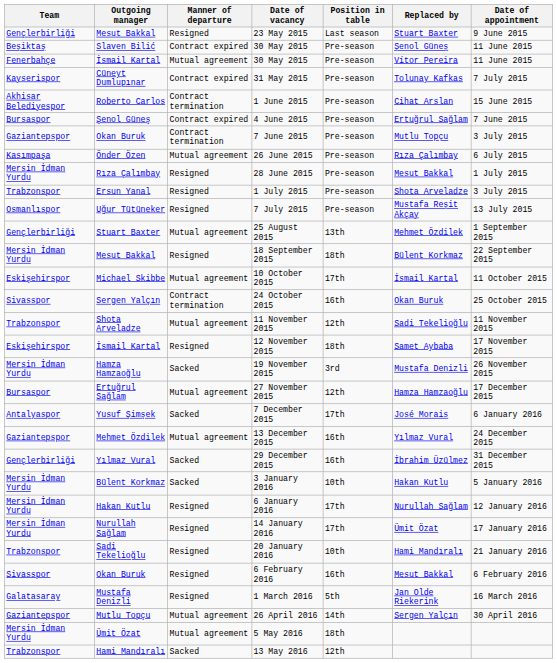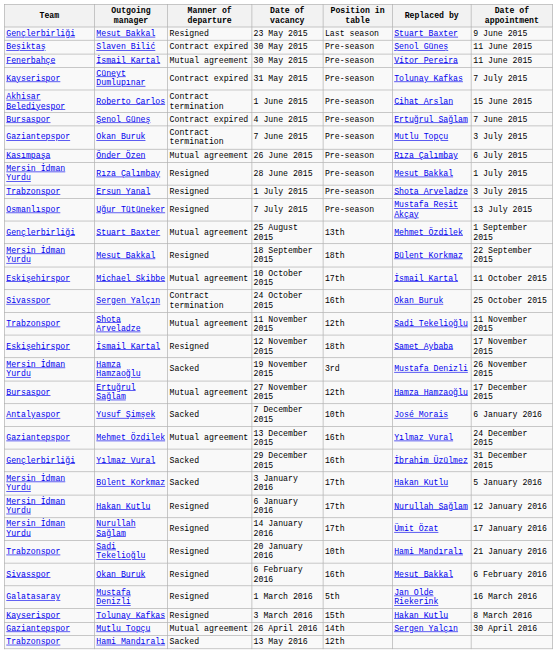 <table class="wikitable sortable">
 <tr>
 <th>Team</th>
 <th>Outgoing manager</th>
 <th>Manner of departure</th>
 <th>Date of vacancy</th>
 <th>Position in table</th>
 <th>Replaced by</th>
 <th>Date of appointment</th>
 </tr>
 <tr>
 <td><a href='#'>Gençlerbirliği</a></td>
 <td> <a href='#'>Mesut Bakkal</a></td>
 <td>Resigned</td>
 <td>23 May 2015 </td>
 <td>Last season</td>
 <td> <a href='#'>Stuart Baxter</a></td>
 <td>9 June 2015 </td>
 </tr>
 <tr>
 <td><a href='#'>Beşiktaş</a></td>
 <td> <a href='#'>Slaven Bilić</a></td>
 <td>Contract expired</td>
 <td>30 May 2015 </td>
 <td>Pre-season</td>
 <td> <a href='#'>Şenol Güneş</a></td>
 <td>11 June 2015 </td>
 </tr>
 <tr>
 <td><a href='#'>Fenerbahçe</a></td>
 <td> <a href='#'>İsmail Kartal</a></td>
 <td>Mutual agreement</td>
 <td>30 May 2015 </td>
 <td>Pre-season</td>
 <td> <a href='#'>Vítor Pereira</a></td>
 <td>11 June 2015 </td>
 </tr>
 <tr>
 <td><a href='#'>Kayserispor</a></td>
 <td> <a href='#'>Cüneyt Dumlupınar</a></td>
 <td>Contract expired</td>
 <td>31 May 2015</td>
 <td>Pre-season</td>
 <td> <a href='#'>Tolunay Kafkas</a></td>
 <td>7 July 2015 </td>
 </tr>
 <tr>
 <td><a href='#'>Akhisar Belediyespor</a></td>
 <td> <a href='#'>Roberto Carlos</a></td>
 <td>Contract termination</td>
 <td>1 June 2015 </td>
 <td>Pre-season</td>
 <td> <a href='#'>Cihat Arslan</a></td>
 <td>15 June 2015 </td>
 </tr>
 <tr>
 <td><a href='#'>Bursaspor</a></td>
 <td> <a href='#'>Şenol Güneş</a></td>
 <td>Contract expired</td>
 <td>4 June 2015 </td>
 <td>Pre-season</td>
 <td> <a href='#'>Ertuğrul Sağlam</a></td>
 <td>7 June 2015 </td>
 </tr>
 <tr>
 <td><a href='#'>Gaziantepspor</a></td>
 <td> <a href='#'>Okan Buruk</a></td>
 <td>Contract termination</td>
 <td>7 June 2015 </td>
 <td>Pre-season</td>
 <td> <a href='#'>Mutlu Topçu</a></td>
 <td>3 July 2015 </td>
 </tr>
 <tr>
 <td><a href='#'>Kasımpaşa</a></td>
 <td> <a href='#'>Önder Özen</a></td>
 <td>Mutual agreement</td>
 <td>26 June 2015 </td>
 <td>Pre-season</td>
 <td> <a href='#'>Rıza Çalımbay</a></td>
 <td>6 July 2015 </td>
 </tr>
 <tr>
 <td><a href='#'>Mersin İdman Yurdu</a></td>
 <td> <a href='#'>Rıza Çalımbay</a></td>
 <td>Resigned</td>
 <td>28 June 2015 </td>
 <td>Pre-season</td>
 <td> <a href='#'>Mesut Bakkal</a></td>
 <td>1 July 2015 </td>
 </tr>
 <tr>
 <td><a href='#'>Trabzonspor</a></td>
 <td> <a href='#'>Ersun Yanal</a></td>
 <td>Resigned</td>
 <td>1 July 2015 </td>
 <td>Pre-season</td>
 <td> <a href='#'>Shota Arveladze</a></td>
 <td>3 July 2015 </td>
 </tr>
 <tr>
 <td><a href='#'>Osmanlıspor</a></td>
 <td> <a href='#'>Uğur Tütüneker</a></td>
 <td>Resigned</td>
 <td>7 July 2015 </td>
 <td>Pre-season</td>
 <td> <a href='#'>Mustafa Reşit Akçay</a></td>
 <td>13 July 2015 </td>
 </tr>
 <tr>
 <td><a href='#'>Gençlerbirliği</a></td>
 <td> <a href='#'>Stuart Baxter</a></td>
 <td>Mutual agreement</td>
 <td>25 August 2015 </td>
 <td>13th</td>
 <td> <a href='#'>Mehmet Özdilek</a></td>
 <td>1 September 2015 </td>
 </tr>
 <tr>
 <td><a href='#'>Mersin İdman Yurdu</a></td>
 <td> <a href='#'>Mesut Bakkal</a></td>
 <td>Resigned</td>
 <td>18 September 2015 </td>
 <td>18th</td>
 <td> <a href='#'>Bülent Korkmaz</a></td>
 <td>22 September 2015 </td>
 </tr>
 <tr>
 <td><a href='#'>Eskişehirspor</a></td>
 <td> <a href='#'>Michael Skibbe</a></td>
 <td>Mutual agreement</td>
 <td>10 October 2015 </td>
 <td>17th</td>
 <td> <a href='#'>İsmail Kartal</a></td>
 <td>11 October 2015 </td>
 </tr>
 <tr>
 <td><a href='#'>Sivasspor</a></td>
 <td> <a href='#'>Sergen Yalçın</a></td>
 <td>Contract termination</td>
 <td>24 October 2015 </td>
 <td>16th</td>
 <td> <a href='#'>Okan Buruk</a></td>
 <td>25 October 2015 </td>
 </tr>
 <tr>
 <td><a href='#'>Trabzonspor</a></td>
 <td> <a href='#'>Shota Arveladze</a></td>
 <td>Mutual agreement</td>
 <td>11 November 2015 </td>
 <td>12th</td>
 <td> <a href='#'>Sadi Tekelioğlu</a></td>
 <td>11 November 2015 </td>
 </tr>
 <tr>
 <td><a href='#'>Eskişehirspor</a></td>
 <td> <a href='#'>İsmail Kartal</a></td>
 <td>Resigned</td>
 <td>12 November 2015 </td>
 <td>18th</td>
 <td> <a href='#'>Samet Aybaba</a></td>
 <td>17 November 2015 </td>
 </tr>
 <tr>
 <td><a href='#'>Mersin İdman Yurdu</a></td>
 <td> <a href='#'>Hamza Hamzaoğlu</a></td>
 <td>Sacked</td>
 <td>19 November 2015 </td>
 <td>3rd</td>
 <td> <a href='#'>Mustafa Denizli</a></td>
 <td>26 November 2015 </td>
 </tr>
 <tr>
 <td><a href='#'>Bursaspor</a></td>
 <td> <a href='#'>Ertuğrul Sağlam</a></td>
 <td>Mutual agreement</td>
 <td>27 November 2015 </td>
 <td>12th</td>
 <td> <a href='#'>Hamza Hamzaoğlu</a></td>
 <td>17 December 2015 </td>
 </tr>
 <tr>
 <td><a href='#'>Antalyaspor</a></td>
 <td> <a href='#'>Yusuf Şimşek</a></td>
 <td>Sacked</td>
 <td>7 December 2015 </td>
-<td>17th</td>
+<td>10th</td>
 <td> <a href='#'>José Morais</a></td>
 <td>6 January 2016 </td>
 </tr>
 <tr>
 <td><a href='#'>Gaziantepspor</a></td>
 <td> <a href='#'>Mehmet Özdilek</a></td>
 <td>Mutual agreement</td>
 <td>13 December 2015 </td>
 <td>16th</td>
 <td> <a href='#'>Yılmaz Vural</a></td>
 <td>24 December 2015 </td>
 </tr>
 <tr>
 <td><a href='#'>Gençlerbirliği</a></td>
 <td> <a href='#'>Yılmaz Vural</a></td>
 <td>Sacked</td>
 <td>29 December 2015 </td>
 <td>16th</td>
 <td> <a href='#'>İbrahim Üzülmez</a></td>
 <td>31 December 2015 </td>
 </tr>
 <tr>
 <td><a href='#'>Mersin İdman Yurdu</a></td>
 <td> <a href='#'>Bülent Korkmaz</a></td>
 <td>Sacked</td>
 <td>3 January 2016 </td>
-<td>10th</td>
+<td>17th</td>
 <td> <a href='#'>Hakan Kutlu</a></td>
 <td>5 January 2016 </td>
 </tr>
 <tr>
 <td><a href='#'>Mersin İdman Yurdu</a></td>
 <td> <a href='#'>Hakan Kutlu</a></td>
 <td>Resigned</td>
 <td>6 January 2016 </td>
 <td>17th</td>
 <td> <a href='#'>Nurullah Sağlam</a></td>
 <td>12 January 2016 </td>
 </tr>
 <tr>
 <td><a href='#'>Mersin İdman Yurdu</a></td>
 <td> <a href='#'>Nurullah Sağlam</a></td>
 <td>Resigned</td>
 <td>14 January 2016 </td>
 <td>17th</td>
 <td> <a href='#'>Ümit Özat</a></td>
 <td>17 January 2016 </td>
 </tr>
 <tr>
 <td><a href='#'>Trabzonspor</a></td>
 <td> <a href='#'>Sadi Tekelioğlu</a></td>
 <td>Resigned</td>
 <td>20 January 2016 </td>
 <td>10th</td>
 <td> <a href='#'>Hami Mandıralı</a></td>
 <td>21 January 2016 </td>
 </tr>
 <tr>
 <td><a href='#'>Sivasspor</a></td>
 <td> <a href='#'>Okan Buruk</a></td>
 <td>Resigned</td>
 <td>6 February 2016 </td>
 <td>16th</td>
 <td> <a href='#'>Mesut Bakkal</a></td>
 <td>6 February 2016 </td>
 </tr>
 <tr>
 <td><a href='#'>Galatasaray</a></td>
 <td> <a href='#'>Mustafa Denizli</a></td>
 <td>Resigned</td>
 <td>1 March 2016 </td>
 <td>5th</td>
 <td> <a href='#'>Jan Olde Riekerink</a></td>
 <td>16 March 2016 </td>
 </tr>
 <tr>
+<td><a href='#'>Kayserispor</a></td>
+<td> <a href='#'>Tolunay Kafkas</a></td>
+<td>Resigned</td>
+<td>3 March 2016 </td>
+<td>15th</td>
+<td> <a href='#'>Hakan Kutlu</a></td>
+<td>8 March 2016 </td>
+</tr>
+<tr>
 <td><a href='#'>Gaziantepspor</a></td>
 <td> <a href='#'>Mutlu Topçu</a></td>
 <td>Mutual agreement</td>
 <td>26 April 2016 </td>
 <td>14th</td>
 <td> <a href='#'>Sergen Yalçın</a></td>
 <td>30 April 2016 </td>
-</tr>
-<tr>
-<td><a href='#'>Mersin İdman Yurdu</a></td>
-<td> <a href='#'>Ümit Özat</a></td>
-<td>Mutual agreement</td>
-<td>5 May 2016 </td>
-<td>18th</td>
-<td></td>
-<td></td>
 </tr>
 <tr>
 <td><a href='#'>Trabzonspor</a></td>
 <td> <a href='#'>Hami Mandıralı</a></td>
 <td>Sacked</td>
 <td>13 May 2016 </td>
 <td>12th</td>
 <td></td>
 <td></td>
 </tr>
 </table>
